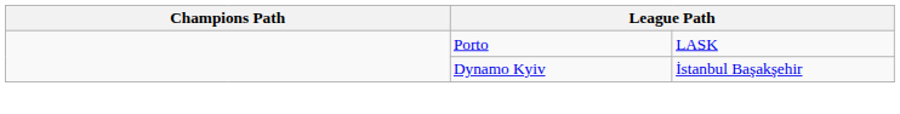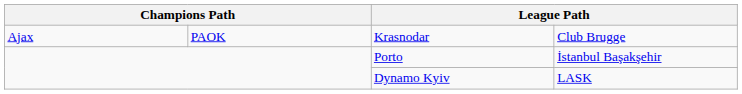 <table class="wikitable" style="table-layout:fixed;width:100%;">
 <tr>
 <th colspan="2">Champions Path</th>
 <th colspan="2">League Path</th>
 </tr>
 <tr>
+<td width=25%> <a href='#'>Ajax</a> </td>
+<td width=25%> <a href='#'>PAOK</a> </td>
+<td width=25%> <a href='#'>Krasnodar</a> </td>
+<td width=25%> <a href='#'>Club Brugge</a> </td>
+</tr>
+<tr>
 <td rowspan="2" colspan="2"></td>
 <td> <a href='#'>Porto</a> </td>
-<td> <a href='#'>LASK</a> </td>
+<td> <a href='#'>İstanbul Başakşehir</a> </td>
 </tr>
 <tr>
 <td> <a href='#'>Dynamo Kyiv</a> </td>
-<td> <a href='#'>İstanbul Başakşehir</a> </td>
+<td> <a href='#'>LASK</a> </td>
 </tr>
 </table>
